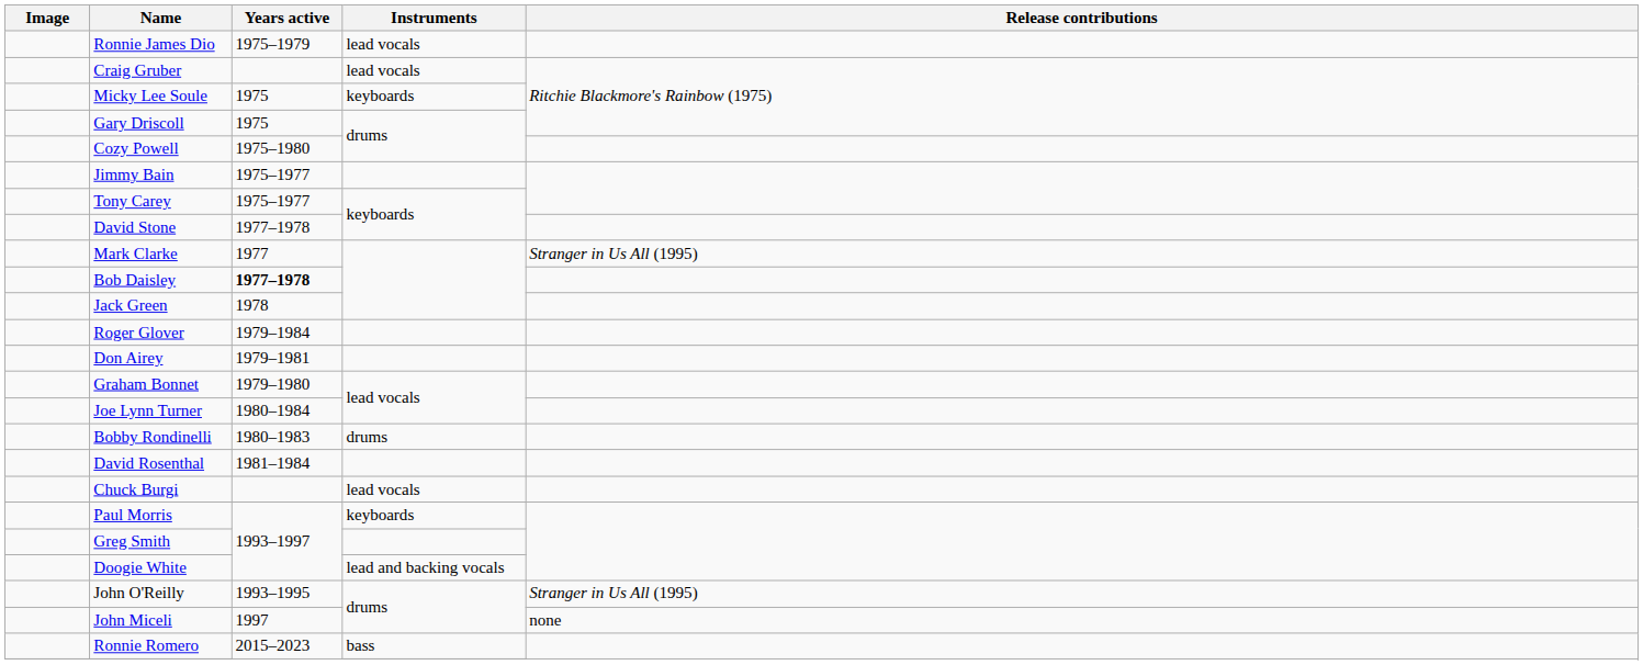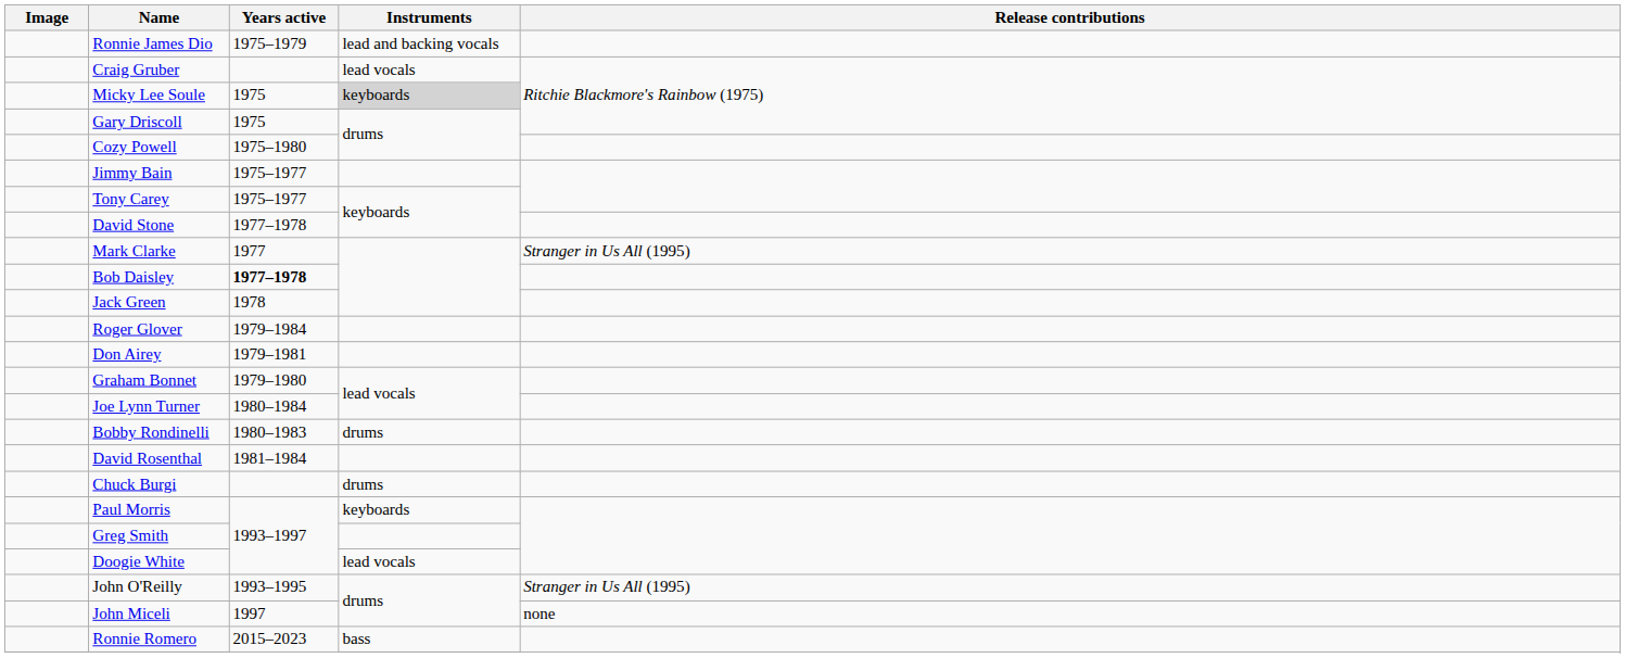 <table class="wikitable" border="1" width=100%>
 <tr>
 <th width="75">Image</th>
 <th width="130">Name</th>
 <th width="100">Years active</th>
 <th width="170">Instruments</th>
 <th>Release contributions</th>
 </tr>
 <tr>
 <td></td>
 <td><a href='#'>Ronnie James Dio</a><br></td>
 <td>1975–1979 </td>
-<td>lead vocals</td>
+<td>lead and backing vocals</td>
 <td></td>
 </tr>
 <tr>
 <td></td>
 <td><a href='#'>Craig Gruber</a></td>
 <td></td>
 <td>lead vocals</td>
 <td rowspan="3"><em>Ritchie Blackmore's Rainbow</em> (1975)</td>
 </tr>
 <tr>
 <td></td>
 <td><a href='#'>Micky Lee Soule</a></td>
 <td>1975</td>
-<td>keyboards</td>
+<td style="background: lightgrey;">keyboards</td>
 </tr>
 <tr>
 <td></td>
 <td><a href='#'>Gary Driscoll</a></td>
 <td>1975 </td>
 <td rowspan="2">drums</td>
 </tr>
 <tr>
 <td></td>
 <td><a href='#'>Cozy Powell</a><br></td>
 <td>1975–1980 </td>
 <td></td>
 </tr>
 <tr>
 <td></td>
 <td><a href='#'>Jimmy Bain</a></td>
 <td>1975–1977 </td>
 <td></td>
 <td rowspan="2"></td>
 </tr>
 <tr>
 <td></td>
 <td><a href='#'>Tony Carey</a></td>
 <td>1975–1977</td>
 <td rowspan="2">keyboards</td>
 </tr>
 <tr>
 <td></td>
 <td><a href='#'>David Stone</a><br></td>
 <td>1977–1978</td>
 <td></td>
 </tr>
 <tr>
 <td></td>
 <td><a href='#'>Mark Clarke</a></td>
 <td>1977</td>
 <td rowspan="3"></td>
 <td><em>Stranger in Us All</em> (1995)</td>
 </tr>
 <tr>
 <td></td>
 <td><a href='#'>Bob Daisley</a></td>
 <td><strong>1977–1978</strong></td>
 <td></td>
 </tr>
 <tr>
 <td></td>
 <td><a href='#'>Jack Green</a></td>
 <td>1978 </td>
 <td></td>
 </tr>
 <tr>
 <td></td>
 <td><a href='#'>Roger Glover</a></td>
 <td>1979–1984</td>
 <td></td>
 <td></td>
 </tr>
 <tr>
 <td></td>
 <td><a href='#'>Don Airey</a></td>
 <td>1979–1981</td>
 <td></td>
 <td></td>
 </tr>
 <tr>
 <td></td>
 <td><a href='#'>Graham Bonnet</a></td>
 <td>1979–1980</td>
 <td rowspan="2">lead vocals</td>
 <td></td>
 </tr>
 <tr>
 <td></td>
 <td><a href='#'>Joe Lynn Turner</a><br></td>
 <td>1980–1984</td>
 <td></td>
 </tr>
 <tr>
 <td></td>
 <td><a href='#'>Bobby Rondinelli</a></td>
 <td>1980–1983</td>
 <td>drums</td>
 <td></td>
 </tr>
 <tr>
 <td></td>
 <td><a href='#'>David Rosenthal</a></td>
 <td>1981–1984</td>
 <td></td>
 <td></td>
 </tr>
 <tr>
 <td></td>
 <td><a href='#'>Chuck Burgi</a></td>
 <td></td>
-<td>lead vocals</td>
+<td>drums</td>
 <td></td>
 </tr>
 <tr>
 <td></td>
 <td><a href='#'>Paul Morris</a></td>
 <td rowspan="3">1993–1997</td>
 <td>keyboards</td>
 <td rowspan="3"></td>
 </tr>
 <tr>
 <td></td>
 <td><a href='#'>Greg Smith</a></td>
 <td></td>
 </tr>
 <tr>
 <td></td>
 <td><a href='#'>Doogie White</a><br></td>
-<td>lead and backing vocals</td>
+<td>lead vocals</td>
 </tr>
 <tr>
 <td></td>
 <td>John O'Reilly</td>
 <td>1993–1995</td>
 <td rowspan="2">drums</td>
 <td><em>Stranger in Us All</em> (1995)</td>
 </tr>
 <tr>
 <td></td>
 <td><a href='#'>John Miceli</a></td>
 <td>1997</td>
 <td>none</td>
 </tr>
 <tr>
 <td></td>
 <td><a href='#'>Ronnie Romero</a></td>
 <td rowspan="3">2015–2023</td>
 <td>bass</td>
 <td rowspan="3"></td>
 </tr>
 <tr>
 </tr>
 </table>
